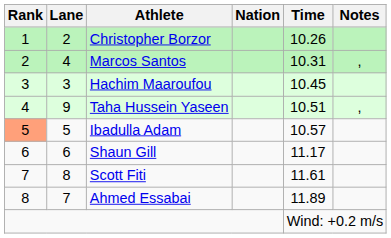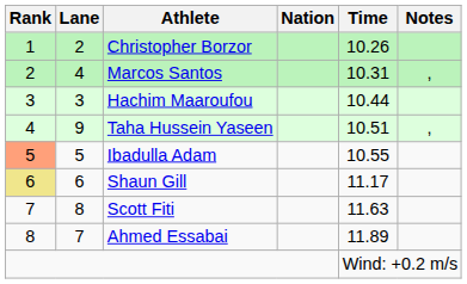 <table class="wikitable sortable" style="text-align:center;">
 <tr>
 <th scope="col">Rank</th>
 <th scope="col">Lane</th>
 <th scope="col">Athlete</th>
 <th scope="col">Nation</th>
 <th scope="col">Time</th>
 <th scope="col">Notes</th>
 </tr>
 <tr bgcolor="#bbf3bb">
 <td>1</td>
 <td>2</td>
 <td align=left><a href='#'>Christopher Borzor</a></td>
 <td align=left></td>
 <td>10.26</td>
 <td></td>
 </tr>
 <tr bgcolor="#bbf3bb">
 <td>2</td>
 <td>4</td>
 <td align=left><a href='#'>Marcos Santos</a></td>
 <td align=left></td>
 <td>10.31</td>
 <td>, </td>
 </tr>
 <tr bgcolor="#ddffdd">
 <td>3</td>
 <td>3</td>
 <td align=left><a href='#'>Hachim Maaroufou</a></td>
 <td align=left></td>
-<td>10.45</td>
+<td>10.44</td>
 <td></td>
 </tr>
 <tr bgcolor="#ddffdd">
 <td>4</td>
 <td>9</td>
 <td align=left><a href='#'>Taha Hussein Yaseen</a></td>
 <td align=left></td>
 <td>10.51</td>
 <td>, </td>
 </tr>
 <tr>
 <td style="background: lightsalmon;">5</td>
 <td>5</td>
 <td align=left><a href='#'>Ibadulla Adam</a></td>
 <td align=left></td>
-<td>10.57</td>
+<td>10.55</td>
 <td></td>
 </tr>
 <tr>
-<td>6</td>
+<td style="background: khaki;">6</td>
 <td>6</td>
 <td align=left><a href='#'>Shaun Gill</a></td>
 <td align=left></td>
 <td>11.17</td>
 <td></td>
 </tr>
 <tr>
 <td>7</td>
 <td>8</td>
 <td align=left><a href='#'>Scott Fiti</a></td>
 <td align=left></td>
-<td>11.61</td>
+<td>11.63</td>
 <td></td>
 </tr>
 <tr>
 <td>8</td>
 <td>7</td>
 <td align=left><a href='#'>Ahmed Essabai</a></td>
 <td align=left></td>
 <td>11.89</td>
 <td></td>
 </tr>
 <tr class="sortbottom">
 <td colspan=4></td>
 <td colspan="2" style="text-align:left;">Wind: +0.2 m/s</td>
 </tr>
 </table>
